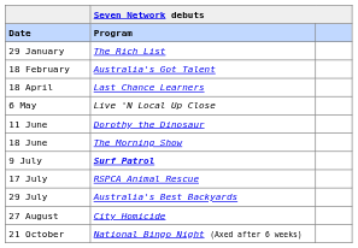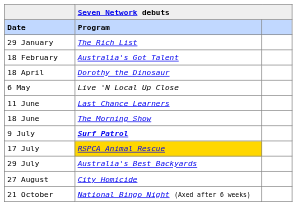 <table border="1" cellpadding="4" cellspacing="0" style="text-align:left; font-size:89%; border-collapse:collapse;" width=70%>
 <tr style="background-color:#efefef;">
 <td colspan=1></td>
 <td colspan=3><strong><a href='#'>Seven Network</a> debuts</strong></td>
 </tr>
 <tr style="background:#C1D8FF;">
 <th width=6%>Date</th>
 <th width=25%>Program</th>
 <th width=4%></th>
 </tr>
 <tr>
 <td>29 January</td>
 <td><em><a href='#'>The Rich List</a></em></td>
 <td></td>
 </tr>
 <tr>
 <td>18 February</td>
 <td><em><a href='#'>Australia's Got Talent</a></em></td>
 <td></td>
 </tr>
 <tr>
 <td>18 April</td>
-<td><em><a href='#'>Last Chance Learners</a></em></td>
+<td><em><a href='#'>Dorothy the Dinosaur</a></em></td>
 <td></td>
 </tr>
 <tr>
 <td>6 May</td>
 <td><em>Live 'N Local Up Close</em></td>
 <td></td>
 </tr>
 <tr>
 <td>11 June</td>
-<td><em><a href='#'>Dorothy the Dinosaur</a></em></td>
+<td><em><a href='#'>Last Chance Learners</a></em></td>
 <td></td>
 </tr>
 <tr>
 <td>18 June</td>
 <td><em><a href='#'>The Morning Show</a></em></td>
 <td></td>
 </tr>
 <tr>
 <td>9 July</td>
 <td><strong><em><a href='#'>Surf Patrol</a></em></strong></td>
 <td></td>
 </tr>
 <tr>
 <td>17 July</td>
-<td><em><a href='#'>RSPCA Animal Rescue</a></em></td>
+<td style="background: gold;"><em><a href='#'>RSPCA Animal Rescue</a></em></td>
 <td></td>
 </tr>
 <tr>
 <td>29 July</td>
 <td><em><a href='#'>Australia's Best Backyards</a></em></td>
 <td></td>
 </tr>
 <tr>
 <td>27 August</td>
 <td><em><a href='#'>City Homicide</a></em></td>
 <td></td>
 </tr>
 <tr>
 <td>21 October</td>
 <td><em><a href='#'>National Bingo Night</a></em> <small>(Axed after 6 weeks)</small></td>
 <td></td>
 </tr>
 </table>
